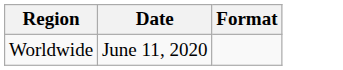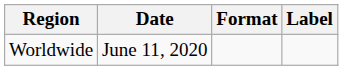 <table class = "wikitable plainrowheaders">
 <tr>
 <th>Region</th>
 <th>Date</th>
 <th>Format</th>
+<th>Label</th>
 </tr>
 <tr>
 <td>Worldwide</td>
 <td>June 11, 2020</td>
 <td></td>
+<td></td>
 </tr>
 </table>
